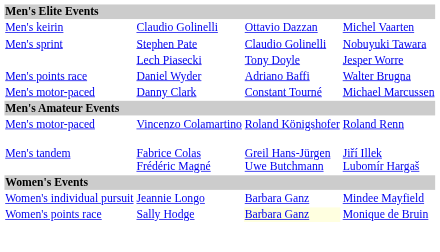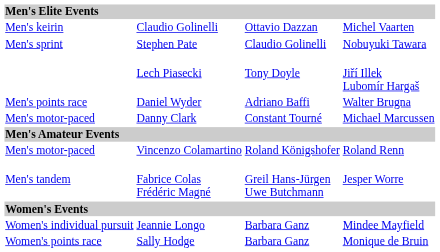 <table>
 <tr bgcolor="#cccccc">
 <td colspan=7><strong>Men's Elite Events</strong></td>
 </tr>
 <tr>
 <td><a href='#'>Men's keirin</a><br></td>
 <td><a href='#'>Claudio Golinelli</a><br></td>
 <td><a href='#'>Ottavio Dazzan</a><br></td>
 <td><a href='#'>Michel Vaarten</a><br></td>
 </tr>
 <tr>
 <td><a href='#'>Men's sprint</a> <br></td>
 <td><a href='#'>Stephen Pate</a><br></td>
 <td><a href='#'>Claudio Golinelli</a><br></td>
 <td><a href='#'>Nobuyuki Tawara</a><br></td>
 </tr>
 <tr>
 <td><br></td>
 <td><a href='#'>Lech Piasecki</a><br></td>
 <td><a href='#'>Tony Doyle</a><br></td>
-<td><a href='#'>Jesper Worre</a><br></td>
+<td> <br><a href='#'>Jiří Illek</a><br> <a href='#'>Lubomír Hargaš</a></td>
 </tr>
 <tr>
 <td><a href='#'>Men's points race</a><br></td>
 <td><a href='#'>Daniel Wyder</a><br></td>
 <td><a href='#'>Adriano Baffi</a><br></td>
 <td><a href='#'>Walter Brugna</a><br></td>
 </tr>
 <tr>
 <td><a href='#'>Men's motor-paced</a><br></td>
 <td><a href='#'>Danny Clark</a><br></td>
 <td><a href='#'>Constant Tourné</a><br></td>
 <td><a href='#'>Michael Marcussen</a><br></td>
 </tr>
 <tr bgcolor="#cccccc">
 <td colspan=7><strong>Men's Amateur Events</strong></td>
 </tr>
 <tr>
 <td><a href='#'>Men's motor-paced</a><br></td>
 <td><a href='#'>Vincenzo Colamartino</a><br></td>
 <td><a href='#'>Roland Königshofer</a><br></td>
 <td><a href='#'>Roland Renn</a><br></td>
 </tr>
 <tr>
 <td><a href='#'>Men's tandem</a><br></td>
 <td><br><a href='#'>Fabrice Colas</a><br> <a href='#'>Frédéric Magné</a></td>
 <td> <br><a href='#'>Greil Hans-Jürgen</a><br> <a href='#'>Uwe Butchmann</a></td>
-<td> <br><a href='#'>Jiří Illek</a><br> <a href='#'>Lubomír Hargaš</a></td>
+<td><a href='#'>Jesper Worre</a><br></td>
 </tr>
 <tr bgcolor="#cccccc">
 <td colspan=7><strong>Women's Events</strong></td>
 </tr>
 <tr>
 <td><a href='#'>Women's individual pursuit</a><br></td>
 <td><a href='#'>Jeannie Longo</a><br></td>
 <td><a href='#'>Barbara Ganz</a><br></td>
 <td><a href='#'>Mindee Mayfield</a><br></td>
 </tr>
 <tr>
 <td><a href='#'>Women's points race</a><br></td>
 <td><a href='#'>Sally Hodge</a><br></td>
-<td style="background: lightyellow;"><a href='#'>Barbara Ganz</a><br></td>
+<td><a href='#'>Barbara Ganz</a><br></td>
 <td><a href='#'>Monique de Bruin</a><br></td>
 </tr>
 </table>
